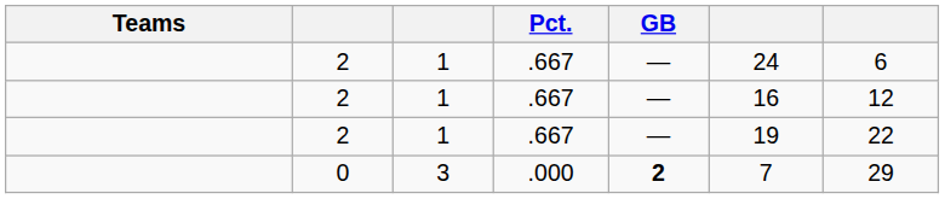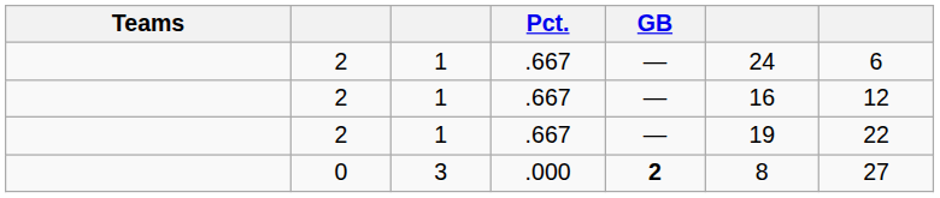 <table class="wikitable" width="50%" style="text-align:center;">
 <tr>
 <th width="20%">Teams</th>
 <th width="7%"></th>
 <th width="7%"></th>
 <th width="8%"><a href='#'>Pct.</a></th>
 <th width="7%"><a href='#'>GB</a></th>
 <th width="8%"></th>
 <th width="8%"></th>
 </tr>
 <tr>
 <td align=left></td>
 <td>2</td>
 <td>1</td>
 <td>.667</td>
 <td>—</td>
 <td>24</td>
 <td>6</td>
 </tr>
 <tr>
 <td align=left></td>
 <td>2</td>
 <td>1</td>
 <td>.667</td>
 <td>—</td>
 <td>16</td>
 <td>12</td>
 </tr>
 <tr>
 <td align=left></td>
 <td>2</td>
 <td>1</td>
 <td>.667</td>
 <td>—</td>
 <td>19</td>
 <td>22</td>
 </tr>
 <tr>
 <td align=left></td>
 <td>0</td>
 <td>3</td>
 <td>.000</td>
 <td><strong>2</strong></td>
-<td>7</td>
-<td>29</td>
+<td>8</td>
+<td>27</td>
 </tr>
 </table>
